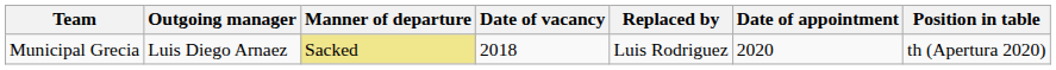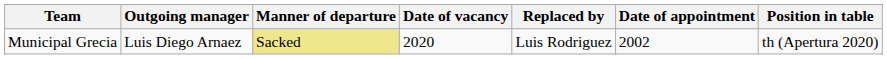 <table class="wikitable">
 <tr>
 <th>Team</th>
 <th>Outgoing manager</th>
 <th>Manner of departure</th>
 <th>Date of vacancy</th>
 <th>Replaced by</th>
 <th>Date of appointment</th>
 <th>Position in table</th>
 </tr>
 <tr>
 <td>Municipal Grecia</td>
 <td> Luis Diego Arnaez</td>
 <td style="background: khaki;">Sacked</td>
-<td>2018</td>
+<td>2020</td>
 <td> Luis Rodriguez</td>
-<td>2020</td>
+<td>2002</td>
 <td>th (Apertura 2020)</td>
 </tr>
 </table>
